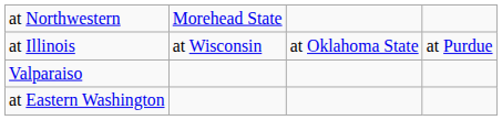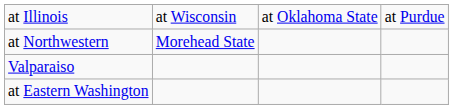 <table class="wikitable">
 <tr>
+</tr>
+<tr>
+<td>at <a href='#'>Illinois</a></td>
+<td>at <a href='#'>Wisconsin</a></td>
+<td>at <a href='#'>Oklahoma State</a></td>
+<td>at <a href='#'>Purdue</a></td>
 </tr>
 <tr>
 <td>at <a href='#'>Northwestern</a></td>
 <td><a href='#'>Morehead State</a></td>
 <td></td>
 <td></td>
-</tr>
-<tr>
-<td>at <a href='#'>Illinois</a></td>
-<td>at <a href='#'>Wisconsin</a></td>
-<td>at <a href='#'>Oklahoma State</a></td>
-<td>at <a href='#'>Purdue</a></td>
 </tr>
 <tr>
 <td><a href='#'>Valparaiso</a></td>
 <td></td>
 <td></td>
 <td></td>
 </tr>
 <tr>
 <td>at <a href='#'>Eastern Washington</a></td>
 <td></td>
 <td></td>
 <td></td>
 </tr>
 </table>
